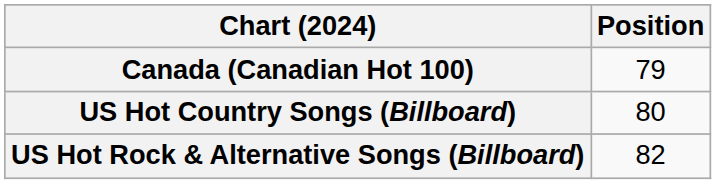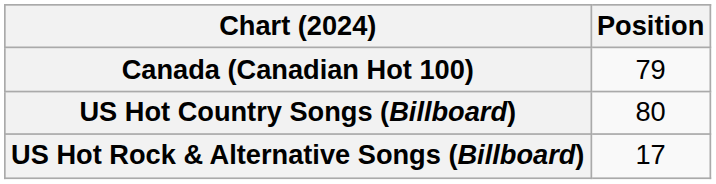 <table class="wikitable sortable plainrowheaders" style="text-align:center">
 <tr>
 <th scope="col">Chart (2024)</th>
 <th scope="col">Position</th>
 </tr>
 <tr>
 <th scope="row">Canada (Canadian Hot 100)</th>
 <td>79</td>
 </tr>
 <tr>
 <th scope="row">US Hot Country Songs (<em>Billboard</em>)</th>
 <td>80</td>
 </tr>
 <tr>
 <th scope="row">US Hot Rock & Alternative Songs (<em>Billboard</em>)</th>
-<td>82</td>
+<td>17</td>
 </tr>
 </table>
